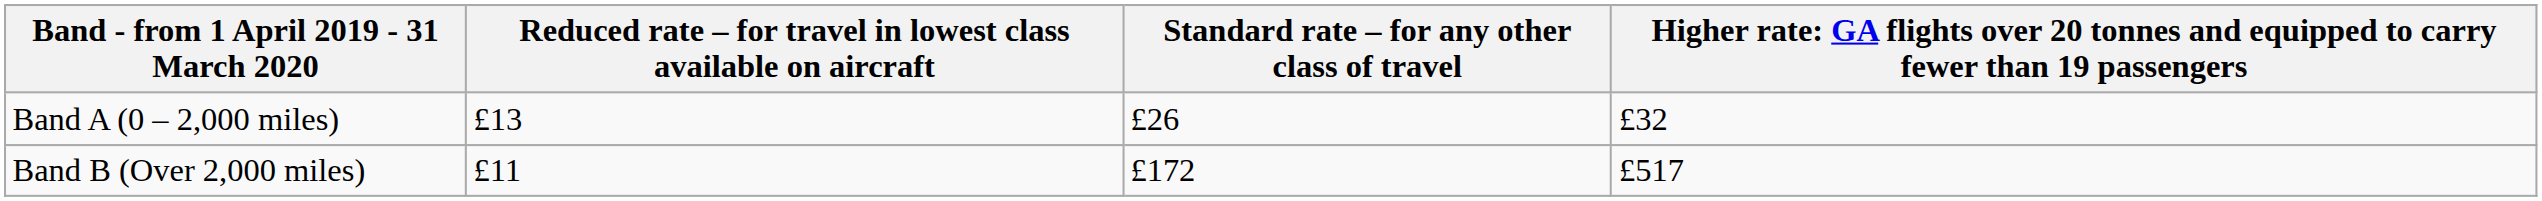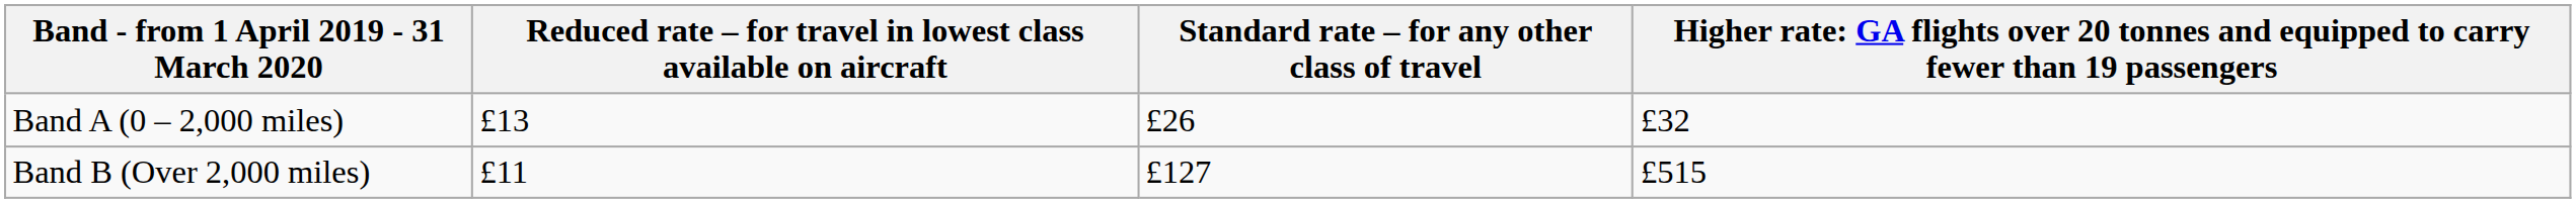 <table class="wikitable" style="text-align:left">
 <tr>
 <th><strong> Band - from 1 April 2019 - 31 March 2020</strong></th>
 <th><strong> Reduced rate – for travel in lowest class available on aircraft</strong></th>
 <th><strong> Standard rate – for any other class of travel </strong></th>
 <th><strong> Higher rate: <a href='#'>GA</a> flights over 20 tonnes and equipped to carry fewer than 19 passengers </strong></th>
 </tr>
 <tr>
 <td>Band A (0 – 2,000 miles)</td>
 <td>£13</td>
 <td>£26</td>
 <td>£32</td>
 </tr>
 <tr>
 <td>Band B (Over 2,000 miles)</td>
 <td>£11</td>
-<td>£172</td>
-<td>£517</td>
+<td>£127</td>
+<td>£515</td>
 </tr>
 </table>
